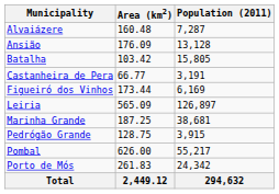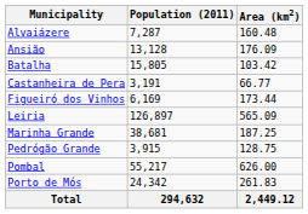 <table class="wikitable sortable">
 <tr>
 <th>Municipality</th>
+<th>Population (2011)</th>
 <th>Area (km<sup>2</sup>)</th>
-<th>Population (2011)</th>
 </tr>
 <tr>
 <td><a href='#'>Alvaiázere</a></td>
+<td>7,287</td>
 <td>160.48</td>
-<td>7,287</td>
 </tr>
 <tr>
 <td><a href='#'>Ansião</a></td>
+<td>13,128</td>
 <td>176.09</td>
-<td>13,128</td>
 </tr>
 <tr>
 <td><a href='#'>Batalha</a></td>
+<td>15,805</td>
 <td>103.42</td>
-<td>15,805</td>
 </tr>
 <tr>
 <td><a href='#'>Castanheira de Pera</a></td>
+<td>3,191</td>
 <td>66.77</td>
-<td>3,191</td>
 </tr>
 <tr>
 <td><a href='#'>Figueiró dos Vinhos</a></td>
+<td>6,169</td>
 <td>173.44</td>
-<td>6,169</td>
 </tr>
 <tr>
 <td><a href='#'>Leiria</a></td>
+<td>126,897</td>
 <td>565.09</td>
-<td>126,897</td>
 </tr>
 <tr>
 <td><a href='#'>Marinha Grande</a></td>
+<td>38,681</td>
 <td>187.25</td>
-<td>38,681</td>
 </tr>
 <tr>
 <td><a href='#'>Pedrógão Grande</a></td>
+<td>3,915</td>
 <td>128.75</td>
-<td>3,915</td>
 </tr>
 <tr>
 <td><a href='#'>Pombal</a></td>
+<td>55,217</td>
 <td>626.00</td>
-<td>55,217</td>
 </tr>
 <tr>
 <td><a href='#'>Porto de Mós</a></td>
+<td>24,342</td>
 <td>261.83</td>
-<td>24,342</td>
 </tr>
 <tr>
 <th>Total</th>
+<th>294,632</th>
 <th>2,449.12</th>
-<th>294,632</th>
 </tr>
 </table>
